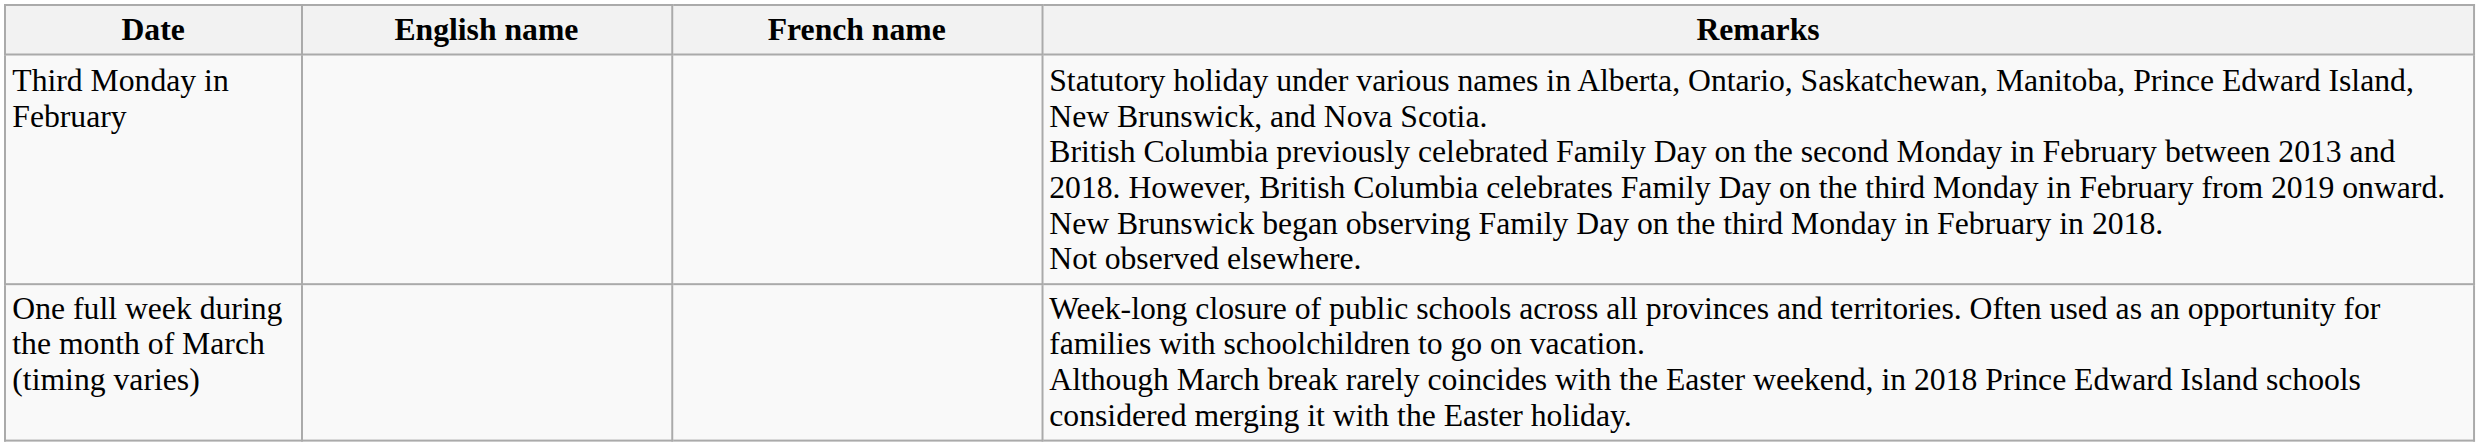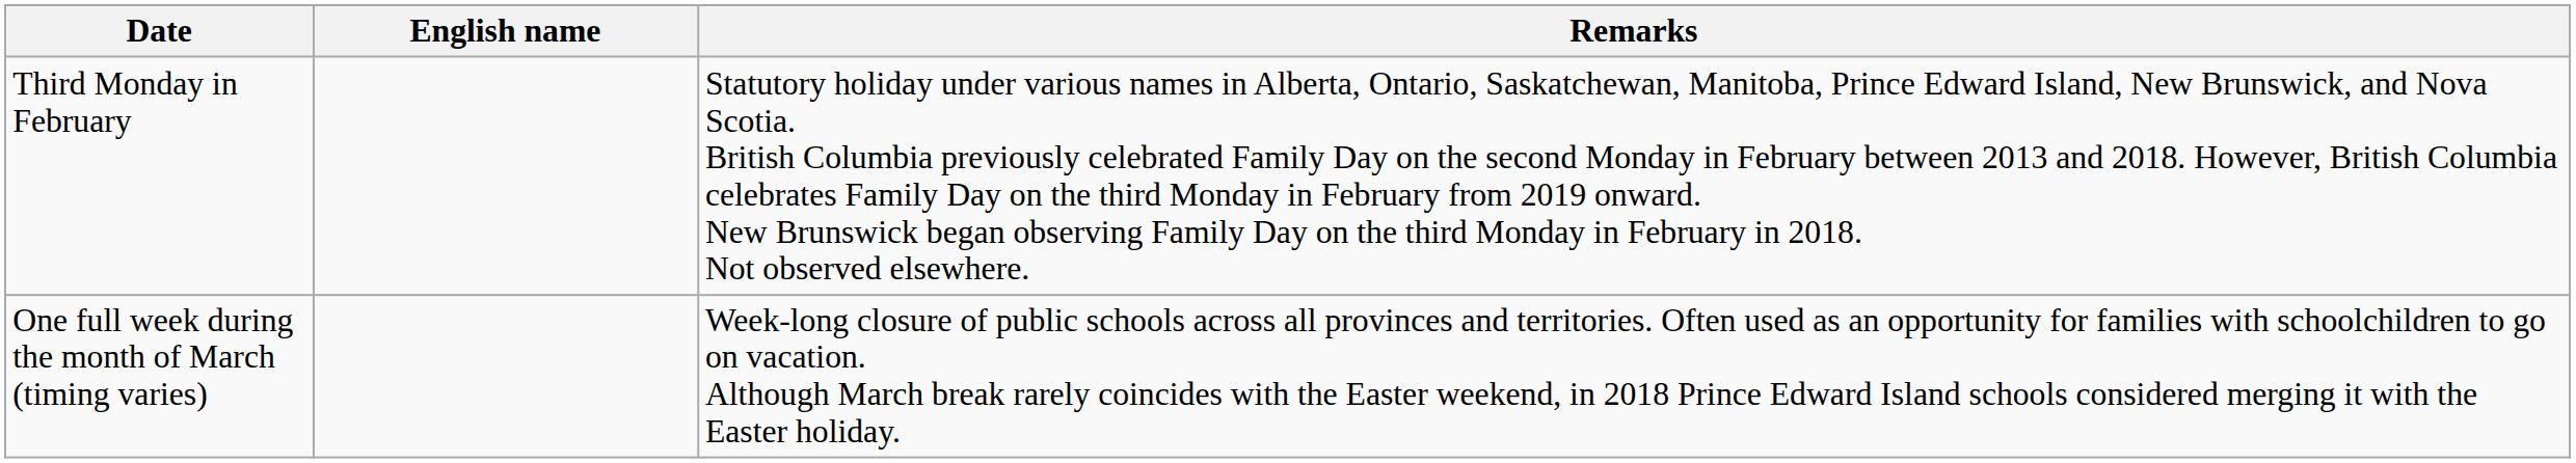 <table class="wikitable sortable plainrowheaders">
 <tr>
 <th style="width:12%;">Date</th>
 <th style="width:15%;">English name</th>
-<th style="width:15%;">French name</th>
 <th>Remarks</th>
 </tr>
 <tr valign=top>
 <td>Third Monday in February</td>
-<td><br></td>
 <td><br></td>
 <td>Statutory holiday under various names in Alberta, Ontario, Saskatchewan, Manitoba, Prince Edward Island, New Brunswick, and Nova Scotia.<br>British Columbia previously celebrated Family Day on the second Monday in February between 2013 and 2018. However, British Columbia celebrates Family Day on the third Monday in February from 2019 onward.<br>New Brunswick began observing Family Day on the third Monday in February in 2018.<br>Not observed elsewhere.</td>
 </tr>
 <tr valign=top>
 <td>One full week during the month of March (timing varies)</td>
 <td><br></td>
-<td><br></td>
 <td>Week-long closure of public schools across all provinces and territories. Often used as an opportunity for families with schoolchildren to go on vacation.<br>Although March break rarely coincides with the Easter weekend, in 2018 Prince Edward Island schools considered merging it with the Easter holiday.</td>
 </tr>
 </table>
